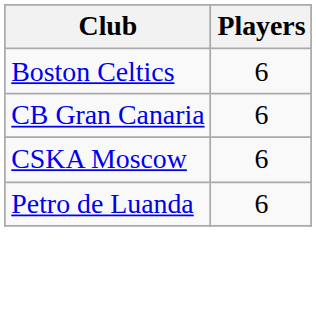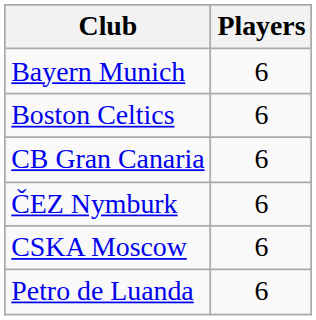 <table class="wikitable sortable">
 <tr>
 <th>Club</th>
 <th>Players</th>
+</tr>
+<tr>
+<td> <a href='#'>Bayern Munich</a></td>
+<td align=center>6</td>
 </tr>
 <tr>
 <td> <a href='#'>Boston Celtics</a></td>
 <td align=center>6</td>
 </tr>
 <tr>
 <td> <a href='#'>CB Gran Canaria</a></td>
+<td align=center>6</td>
+</tr>
+<tr>
+<td> <a href='#'>ČEZ Nymburk</a></td>
 <td align=center>6</td>
 </tr>
 <tr>
 <td> <a href='#'>CSKA Moscow</a></td>
 <td align=center>6</td>
 </tr>
 <tr>
 <td> <a href='#'>Petro de Luanda</a></td>
 <td align=center>6</td>
 </tr>
 </table>
